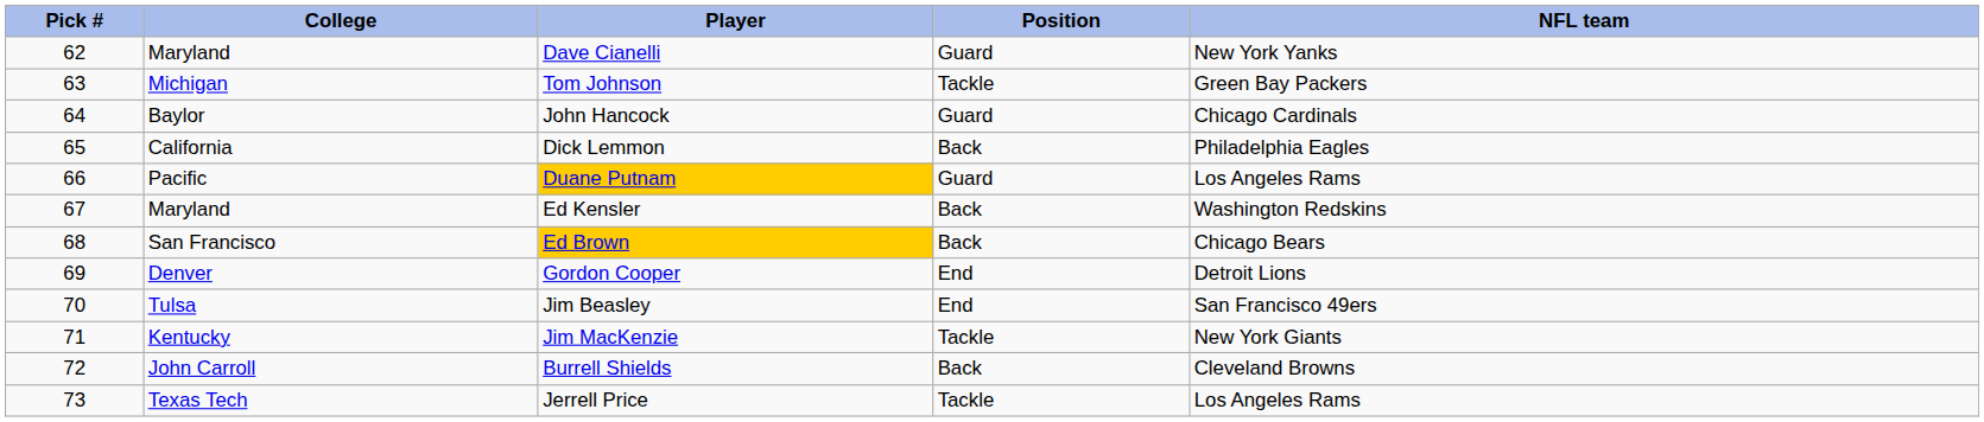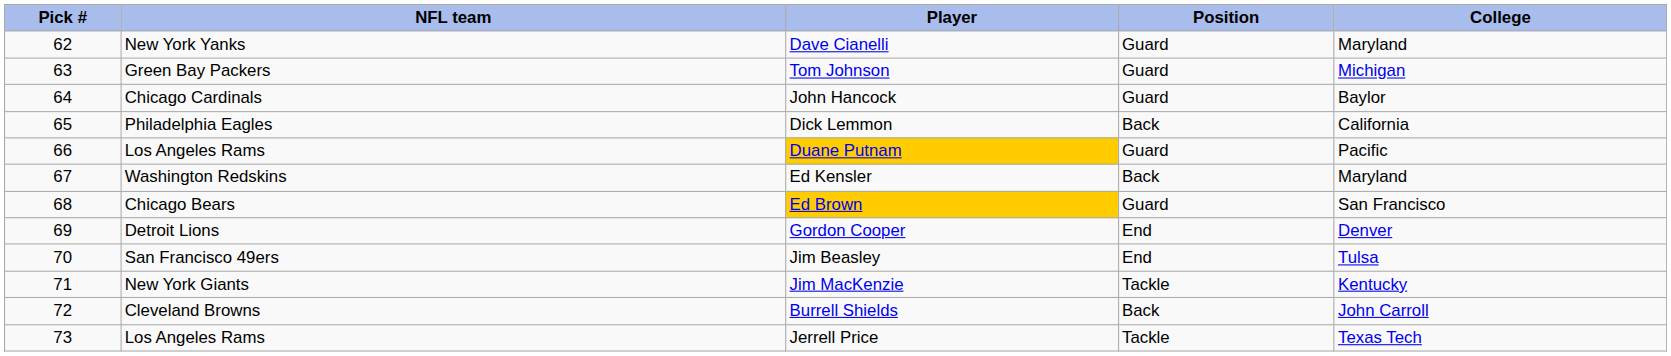 <table class="wikitable sortable sortable" style="width: 100%">
 <tr>
 <th style="background:#A8BDEC;" width=7%>Pick #</th>
-<th style="background:#A8BDEC;">College</th>
+<th width=40% style="background:#A8BDEC;">NFL team</th>
 <th width=20% style="background:#A8BDEC;">Player</th>
 <th width=13% style="background:#A8BDEC;">Position</th>
-<th width=40% style="background:#A8BDEC;">NFL team</th>
+<th style="background:#A8BDEC;">College</th>
 </tr>
 <tr>
 <td align=center>62</td>
-<td>Maryland</td>
+<td>New York Yanks</td>
 <td><a href='#'>Dave Cianelli</a></td>
 <td>Guard</td>
-<td>New York Yanks</td>
+<td>Maryland</td>
 </tr>
 <tr>
 <td align=center>63</td>
+<td>Green Bay Packers</td>
+<td><a href='#'>Tom Johnson</a></td>
+<td>Guard</td>
 <td><a href='#'>Michigan</a></td>
-<td><a href='#'>Tom Johnson</a></td>
-<td>Tackle</td>
-<td>Green Bay Packers</td>
 </tr>
 <tr>
 <td align=center>64</td>
-<td>Baylor</td>
+<td>Chicago Cardinals</td>
 <td>John Hancock</td>
 <td>Guard</td>
-<td>Chicago Cardinals</td>
+<td>Baylor</td>
 </tr>
 <tr>
 <td align=center>65</td>
-<td>California</td>
+<td>Philadelphia Eagles</td>
 <td>Dick Lemmon</td>
 <td>Back</td>
-<td>Philadelphia Eagles</td>
+<td>California</td>
 </tr>
 <tr>
 <td align=center>66</td>
-<td>Pacific</td>
+<td>Los Angeles Rams</td>
 <td bgcolor="#FFCC00"><a href='#'>Duane Putnam</a></td>
 <td>Guard</td>
-<td>Los Angeles Rams</td>
+<td>Pacific</td>
 </tr>
 <tr>
 <td align=center>67</td>
-<td>Maryland</td>
+<td>Washington Redskins</td>
 <td>Ed Kensler</td>
 <td>Back</td>
-<td>Washington Redskins</td>
+<td>Maryland</td>
 </tr>
 <tr>
 <td align=center>68</td>
+<td>Chicago Bears</td>
+<td bgcolor="#FFCC00"><a href='#'>Ed Brown</a></td>
+<td>Guard</td>
 <td>San Francisco</td>
-<td bgcolor="#FFCC00"><a href='#'>Ed Brown</a></td>
-<td>Back</td>
-<td>Chicago Bears</td>
 </tr>
 <tr>
 <td align=center>69</td>
-<td><a href='#'>Denver</a></td>
+<td>Detroit Lions</td>
 <td><a href='#'>Gordon Cooper</a></td>
 <td>End</td>
-<td>Detroit Lions</td>
+<td><a href='#'>Denver</a></td>
 </tr>
 <tr>
 <td align=center>70</td>
-<td><a href='#'>Tulsa</a></td>
+<td>San Francisco 49ers</td>
 <td>Jim Beasley</td>
 <td>End</td>
-<td>San Francisco 49ers</td>
+<td><a href='#'>Tulsa</a></td>
 </tr>
 <tr>
 <td align=center>71</td>
-<td><a href='#'>Kentucky</a></td>
+<td>New York Giants</td>
 <td><a href='#'>Jim MacKenzie</a></td>
 <td>Tackle</td>
-<td>New York Giants</td>
+<td><a href='#'>Kentucky</a></td>
 </tr>
 <tr>
 <td align=center>72</td>
-<td><a href='#'>John Carroll</a></td>
+<td>Cleveland Browns</td>
 <td><a href='#'>Burrell Shields</a></td>
 <td>Back</td>
-<td>Cleveland Browns</td>
+<td><a href='#'>John Carroll</a></td>
 </tr>
 <tr>
 <td align=center>73</td>
-<td><a href='#'>Texas Tech</a></td>
+<td>Los Angeles Rams</td>
 <td>Jerrell Price</td>
 <td>Tackle</td>
-<td>Los Angeles Rams</td>
+<td><a href='#'>Texas Tech</a></td>
 </tr>
 </table>
